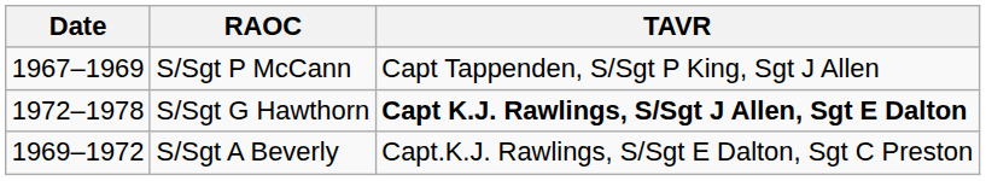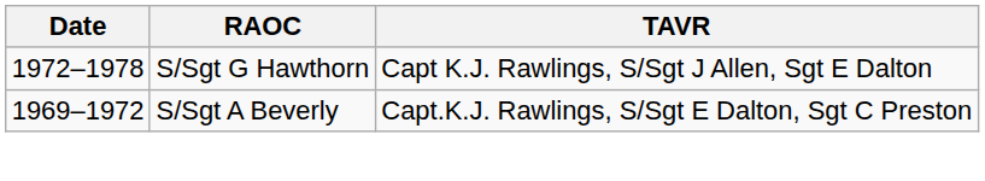 <table class="wikitable">
 <tr>
 <th>Date</th>
 <th>RAOC</th>
 <th>TAVR</th>
 </tr>
 <tr>
-<td>1967–1969</td>
-<td>S/Sgt P McCann</td>
-<td>Capt Tappenden, S/Sgt P King, Sgt J Allen</td>
-</tr>
-<tr>
 <td>1972–1978</td>
 <td>S/Sgt G Hawthorn</td>
-<td><strong>Capt K.J. Rawlings, S/Sgt J Allen, Sgt E Dalton</strong></td>
+<td>Capt K.J. Rawlings, S/Sgt J Allen, Sgt E Dalton</td>
 </tr>
 <tr>
 <td>1969–1972</td>
 <td>S/Sgt A Beverly</td>
 <td>Capt.K.J. Rawlings, S/Sgt E Dalton, Sgt C Preston</td>
 </tr>
 </table>
